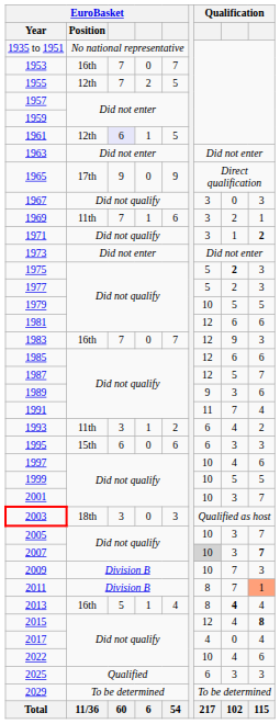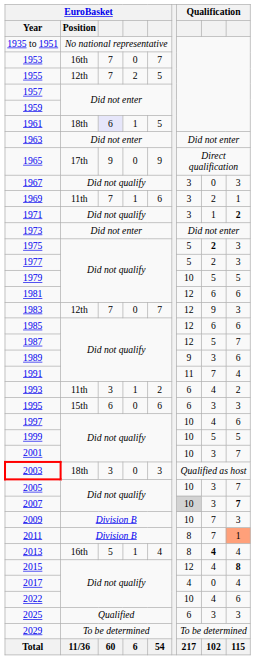 <table class="wikitable" style="text-align: center;font-size:90%;">
 <tr>
 <th colspan=5><a href='#'>EuroBasket</a></th>
 <th rowspan=40></th>
 <th colspan=3>Qualification</th>
 </tr>
 <tr>
 <th>Year</th>
 <th>Position</th>
 <th width=30></th>
 <th width=30></th>
 <th width=30></th>
 <th width=30></th>
 <th width=30></th>
 <th width=30></th>
 </tr>
 <tr>
 <td><a href='#'>1935</a> to <a href='#'>1951</a></td>
 <td colspan=4><em>No national representative</em></td>
 </tr>
 <tr>
 <td> <a href='#'>1953</a></td>
 <td>16th</td>
 <td>7</td>
 <td>0</td>
 <td>7</td>
 </tr>
 <tr>
 <td> <a href='#'>1955</a></td>
 <td>12th</td>
 <td>7</td>
 <td>2</td>
 <td>5</td>
 </tr>
 <tr>
 <td> <a href='#'>1957</a></td>
 <td colspan=4 rowspan=2><em>Did not enter</em></td>
 </tr>
 <tr>
 <td> <a href='#'>1959</a></td>
 </tr>
 <tr>
 <td> <a href='#'>1961</a></td>
-<td>12th</td>
+<td>18th</td>
 <td style="background: lavender;">6</td>
 <td>1</td>
 <td>5</td>
 </tr>
 <tr>
 <td> <a href='#'>1963</a></td>
 <td colspan=4><em>Did not enter</em></td>
 <td colspan=3><em>Did not enter</em></td>
 </tr>
 <tr>
 <td> <a href='#'>1965</a></td>
 <td>17th</td>
 <td>9</td>
 <td>0</td>
 <td>9</td>
 <td colspan=3><em>Direct qualification</em></td>
 </tr>
 <tr>
 <td> <a href='#'>1967</a></td>
 <td colspan=4><em>Did not qualify</em></td>
 <td>3</td>
 <td>0</td>
 <td>3</td>
 </tr>
 <tr>
 <td> <a href='#'>1969</a></td>
 <td>11th</td>
 <td>7</td>
 <td>1</td>
 <td>6</td>
 <td>3</td>
 <td>2</td>
 <td>1</td>
 </tr>
 <tr>
 <td> <a href='#'>1971</a></td>
 <td colspan=4><em>Did not qualify</em></td>
 <td>3</td>
 <td>1</td>
 <td><strong>2</strong></td>
 </tr>
 <tr>
 <td> <a href='#'>1973</a></td>
 <td colspan=4><em>Did not enter</em></td>
 <td colspan=3><em>Did not enter</em></td>
 </tr>
 <tr>
 <td> <a href='#'>1975</a></td>
 <td colspan=4 rowspan=4><em>Did not qualify</em></td>
 <td>5</td>
 <td><strong>2</strong></td>
 <td>3</td>
 </tr>
 <tr>
 <td> <a href='#'>1977</a></td>
 <td>5</td>
 <td>2</td>
 <td>3</td>
 </tr>
 <tr>
 <td> <a href='#'>1979</a></td>
 <td>10</td>
 <td>5</td>
 <td>5</td>
 </tr>
 <tr>
 <td> <a href='#'>1981</a></td>
 <td>12</td>
 <td>6</td>
 <td>6</td>
 </tr>
 <tr>
 <td> <a href='#'>1983</a></td>
-<td>16th</td>
+<td>12th</td>
 <td>7</td>
 <td>0</td>
 <td>7</td>
 <td>12</td>
 <td>9</td>
 <td>3</td>
 </tr>
 <tr>
 <td> <a href='#'>1985</a></td>
 <td colspan=4 rowspan=4><em>Did not qualify</em></td>
 <td>12</td>
 <td>6</td>
 <td>6</td>
 </tr>
 <tr>
 <td> <a href='#'>1987</a></td>
 <td>12</td>
 <td>5</td>
 <td>7</td>
 </tr>
 <tr>
 <td> <a href='#'>1989</a></td>
 <td>9</td>
 <td>3</td>
 <td>6</td>
 </tr>
 <tr>
 <td> <a href='#'>1991</a></td>
 <td>11</td>
 <td>7</td>
 <td>4</td>
 </tr>
 <tr>
 <td> <a href='#'>1993</a></td>
 <td>11th</td>
 <td>3</td>
 <td>1</td>
 <td>2</td>
 <td>6</td>
 <td>4</td>
 <td>2</td>
 </tr>
 <tr>
 <td> <a href='#'>1995</a></td>
 <td>15th</td>
 <td>6</td>
 <td>0</td>
 <td>6</td>
 <td>6</td>
 <td>3</td>
 <td>3</td>
 </tr>
 <tr>
 <td> <a href='#'>1997</a></td>
 <td colspan=4 rowspan=3><em>Did not qualify</em></td>
 <td>10</td>
 <td>4</td>
 <td>6</td>
 </tr>
 <tr>
 <td> <a href='#'>1999</a></td>
 <td>10</td>
 <td>5</td>
 <td>5</td>
 </tr>
 <tr>
 <td> <a href='#'>2001</a></td>
 <td>10</td>
 <td>3</td>
 <td>7</td>
 </tr>
 <tr>
 <td style="border: 3px solid red"> <a href='#'>2003</a></td>
 <td>18th</td>
 <td>3</td>
 <td>0</td>
 <td>3</td>
 <td colspan=3><em>Qualified as host</em></td>
 </tr>
 <tr>
 <td> <a href='#'>2005</a></td>
 <td colspan=4 rowspan=2><em>Did not qualify</em></td>
 <td>10</td>
 <td>3</td>
 <td>7</td>
 </tr>
 <tr>
 <td> <a href='#'>2007</a></td>
 <td style="background: lightgrey;">10</td>
 <td>3</td>
 <td><strong>7</strong></td>
 </tr>
 <tr>
 <td> <a href='#'>2009</a></td>
 <td colspan=4><em><a href='#'>Division B</a></em></td>
 <td>10</td>
 <td>7</td>
 <td>3</td>
 </tr>
 <tr>
 <td> <a href='#'>2011</a></td>
 <td colspan=4><em><a href='#'>Division B</a></em></td>
 <td>8</td>
 <td>7</td>
 <td style="background: lightsalmon;">1</td>
 </tr>
 <tr>
 <td> <a href='#'>2013</a></td>
 <td>16th</td>
 <td>5</td>
 <td>1</td>
 <td>4</td>
 <td>8</td>
 <td><strong>4</strong></td>
 <td>4</td>
 </tr>
 <tr>
 <td> <a href='#'>2015</a></td>
 <td colspan=4 rowspan=3><em>Did not qualify</em></td>
 <td>12</td>
 <td>4</td>
 <td><strong>8</strong></td>
 </tr>
 <tr>
 <td> <a href='#'>2017</a></td>
 <td>4</td>
 <td>0</td>
 <td>4</td>
 </tr>
 <tr>
 <td> <a href='#'>2022</a></td>
 <td>10</td>
 <td>4</td>
 <td>6</td>
 </tr>
 <tr>
 <td> <a href='#'>2025</a></td>
 <td colspan=4><em>Qualified</em></td>
 <td>6</td>
 <td>3</td>
 <td>3</td>
 </tr>
 <tr>
 <td> <a href='#'>2029</a></td>
 <td colspan=4><em>To be determined</em></td>
 <td colspan=3><em>To be determined</em></td>
 </tr>
 <tr>
 <th>Total</th>
 <th>11/36</th>
 <th>60</th>
 <th>6</th>
 <th>54</th>
 <th>217</th>
 <th>102</th>
 <th>115</th>
 </tr>
 </table>
